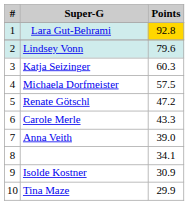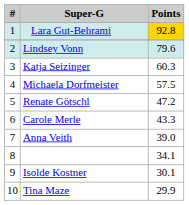 <table class="wikitable plainrowheaders" style="background:#fff; font-size:86%; line-height:16px; border:grey solid 1px; border-collapse:collapse">
 <tr>
 <th style="background-color: #ccc;" width="10">#</th>
 <th style="background-color: #ccc;" width="155">Super-G</th>
 <th style="background:#ccc; width:20%">Points</th>
 </tr>
 <tr>
 </tr>
 <tr style="background:#CFECEC">
 <td align=center>1</td>
 <td>   <a href='#'>Lara Gut-Behrami</a></td>
 <td bgcolor=gold align=center>92.8</td>
 </tr>
 <tr>
 </tr>
 <tr style="background:#CFECEC">
 <td align=center>2</td>
 <td> <a href='#'>Lindsey Vonn</a></td>
 <td align=center>79.6</td>
 </tr>
 <tr>
 <td align=center>3</td>
 <td> <a href='#'>Katja Seizinger</a></td>
 <td align=center>60.3</td>
 </tr>
 <tr>
 <td align=center>4</td>
 <td> <a href='#'>Michaela Dorfmeister</a></td>
 <td align=center>57.5</td>
 </tr>
 <tr>
 <td align=center>5</td>
 <td> <a href='#'>Renate Götschl</a></td>
 <td align=center>47.2</td>
 </tr>
 <tr>
 <td align=center>6</td>
 <td> <a href='#'>Carole Merle</a></td>
 <td align=center>43.3</td>
 </tr>
 <tr>
 <td align=center>7</td>
 <td> <a href='#'>Anna Veith</a></td>
 <td align=center>39.0</td>
 </tr>
 <tr>
 <td align=center>8</td>
 <td></td>
 <td align=center>34.1</td>
 </tr>
 <tr>
 <td align=center>9</td>
 <td> <a href='#'>Isolde Kostner</a></td>
-<td align=center>30.9</td>
+<td align=center>30.1</td>
 </tr>
 <tr>
 <td align=center>10</td>
 <td> <a href='#'>Tina Maze</a></td>
 <td align=center>29.9</td>
 </tr>
 </table>
